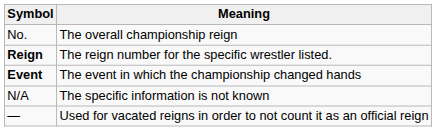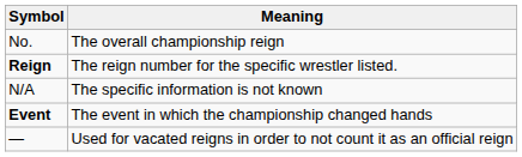 <table class="wikitable">
 <tr>
 <th style="background: #f0f0f0;">Symbol</th>
 <th style="background: #f0f0f0;">Meaning</th>
 </tr>
 <tr>
 <td>No.</td>
 <td>The overall championship reign</td>
 </tr>
 <tr>
 <td><strong>Reign</strong></td>
 <td>The reign number for the specific wrestler listed.</td>
 </tr>
 <tr>
+<td>N/A</td>
+<td>The specific information is not known</td>
+</tr>
+<tr>
 <td><strong>Event</strong></td>
 <td>The event in which the championship changed hands</td>
-</tr>
-<tr>
-<td>N/A</td>
-<td>The specific information is not known</td>
 </tr>
 <tr>
 <td>—</td>
 <td>Used for vacated reigns in order to not count it as an official reign</td>
 </tr>
 </table>
